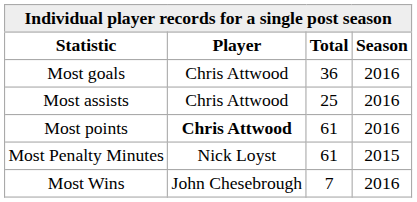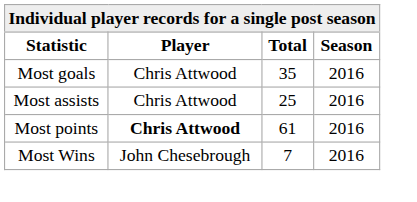 <table align=centre border="1" cellpadding="3" cellspacing="1" bgcolor="#ffffff" style="border: 1px #aaaaaa solid; border-collapse: collapse;">
 <tr>
 <td align="center" bgcolor="#eeeeee" colspan=4 style="border-bottom:1px #aaaaaa solid;"><strong>Individual player records for a single post season</strong></td>
 </tr>
 <tr>
 <th>Statistic</th>
 <th>Player</th>
 <th>Total</th>
 <th>Season</th>
 </tr>
 <tr align="center">
 <td>Most goals</td>
 <td>Chris Attwood</td>
-<td>36</td>
+<td>35</td>
 <td>2016</td>
 </tr>
 <tr align="center">
 <td>Most assists</td>
 <td>Chris Attwood</td>
 <td>25</td>
 <td>2016</td>
 </tr>
 <tr align="center">
 <td>Most points</td>
 <td><strong>Chris Attwood</strong></td>
 <td>61</td>
 <td>2016</td>
 </tr>
 <tr align="center">
-<td>Most Penalty Minutes</td>
-<td>Nick Loyst</td>
-<td>61</td>
-<td>2015</td>
-</tr>
-<tr align="center">
 <td>Most Wins</td>
 <td>John Chesebrough</td>
 <td>7</td>
 <td>2016</td>
 </tr>
 </table>
